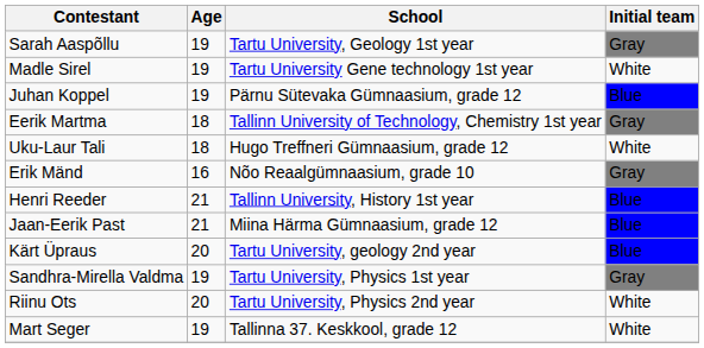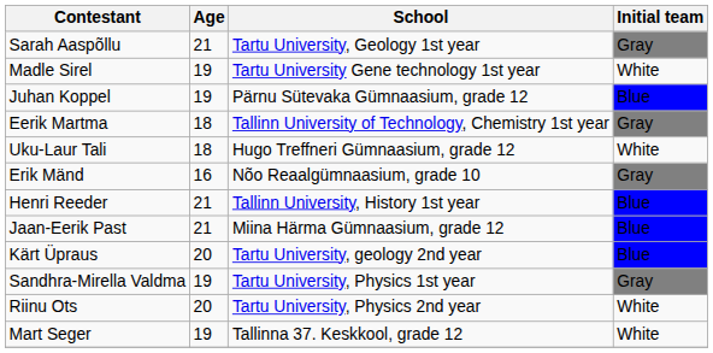 <table class="wikitable sortable">
 <tr>
 <th>Contestant</th>
 <th>Age</th>
 <th>School</th>
 <th>Initial team</th>
 </tr>
 <tr>
 <td>Sarah Aaspõllu</td>
-<td>19</td>
+<td>21</td>
 <td><a href='#'>Tartu University</a>, Geology 1st year</td>
 <td style="background:Gray;">Gray</td>
 </tr>
 <tr>
 <td>Madle Sirel</td>
 <td>19</td>
 <td><a href='#'>Tartu University</a> Gene technology 1st year</td>
 <td>White</td>
 </tr>
 <tr>
 <td>Juhan Koppel</td>
 <td>19</td>
 <td>Pärnu Sütevaka Gümnaasium, grade 12</td>
 <td style="background:blue;">Blue</td>
 </tr>
 <tr>
 <td>Eerik Martma</td>
 <td>18</td>
 <td><a href='#'>Tallinn University of Technology</a>, Chemistry 1st year</td>
 <td style="background:Gray;">Gray</td>
 </tr>
 <tr>
 <td>Uku-Laur Tali</td>
 <td>18</td>
 <td>Hugo Treffneri Gümnaasium, grade 12</td>
 <td>White</td>
 </tr>
 <tr>
 <td>Erik Mänd</td>
 <td>16</td>
 <td>Nõo Reaalgümnaasium, grade 10</td>
 <td style="background:Gray;">Gray</td>
 </tr>
 <tr>
 <td>Henri Reeder</td>
 <td>21</td>
 <td><a href='#'>Tallinn University</a>, History 1st year</td>
 <td style="background:blue;">Blue</td>
 </tr>
 <tr>
 <td>Jaan-Eerik Past</td>
 <td>21</td>
 <td>Miina Härma Gümnaasium, grade 12</td>
 <td style="background:blue;">Blue</td>
 </tr>
 <tr>
 <td>Kärt Üpraus</td>
 <td>20</td>
 <td><a href='#'>Tartu University</a>, geology 2nd year</td>
 <td style="background:blue;">Blue</td>
 </tr>
 <tr>
 <td>Sandhra-Mirella Valdma</td>
 <td>19</td>
 <td><a href='#'>Tartu University</a>, Physics 1st year</td>
 <td style="background:Gray;">Gray</td>
 </tr>
 <tr>
 <td>Riinu Ots</td>
 <td>20</td>
 <td><a href='#'>Tartu University</a>, Physics 2nd year</td>
 <td>White</td>
 </tr>
 <tr>
 <td>Mart Seger</td>
 <td>19</td>
 <td>Tallinna 37. Keskkool, grade 12</td>
 <td>White</td>
 </tr>
 <tr>
 </tr>
 </table>
